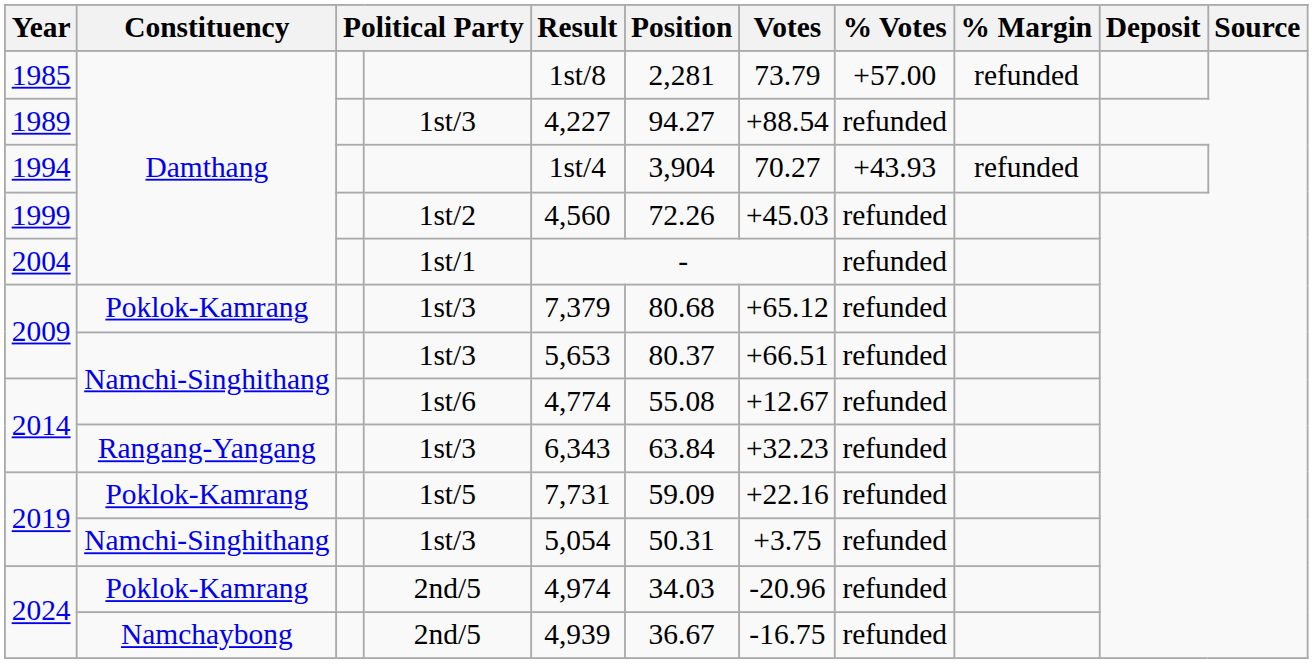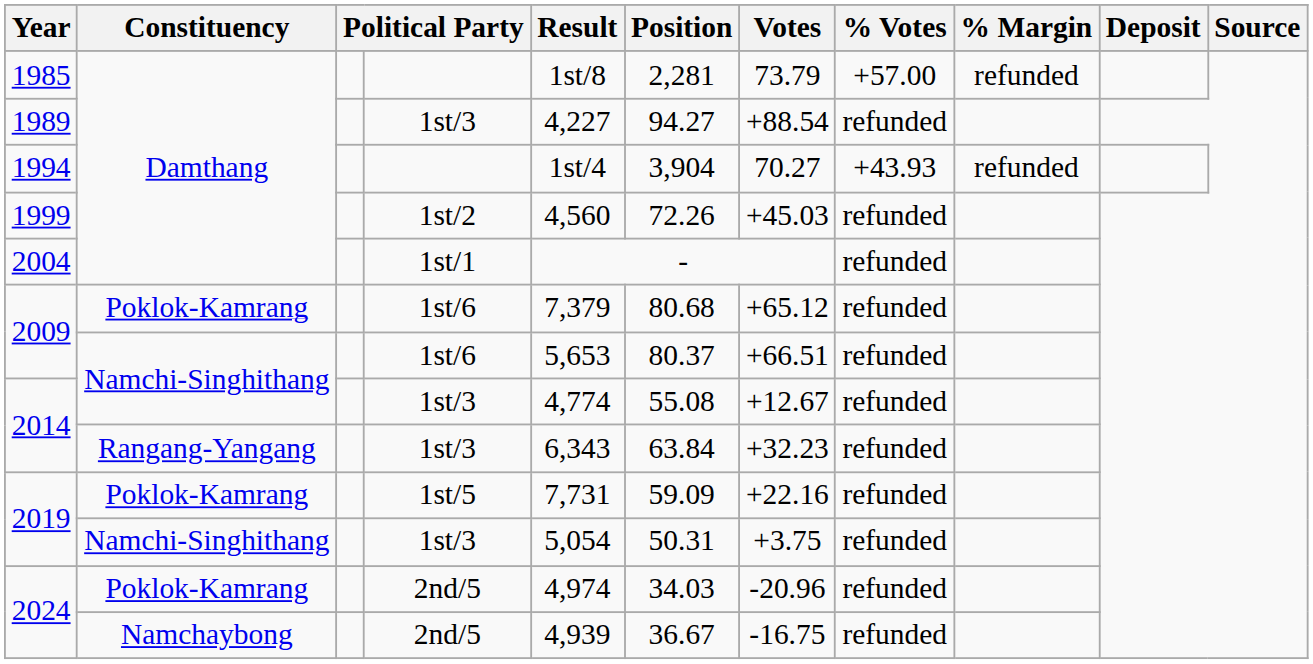 <table class="wikitable sortable" style="text-align:center;">
 <tr>
 <th>Year</th>
 <th>Constituency</th>
 <th colspan=2>Political Party</th>
 <th>Result</th>
 <th>Position</th>
 <th>Votes</th>
 <th>% Votes</th>
 <th>% Margin</th>
 <th>Deposit</th>
 <th>Source</th>
 </tr>
 <tr>
 <td><a href='#'>1985</a></td>
 <td Rowspan=5><a href='#'>Damthang</a></td>
 <td></td>
 <td></td>
 <td>1st/8</td>
 <td>2,281</td>
 <td>73.79</td>
 <td>+57.00</td>
 <td>refunded</td>
 <td></td>
 </tr>
 <tr>
 <td><a href='#'>1989</a></td>
 <td></td>
 <td>1st/3</td>
 <td>4,227</td>
 <td>94.27</td>
 <td>+88.54</td>
 <td>refunded</td>
 <td></td>
 </tr>
 <tr>
 <td><a href='#'>1994</a></td>
 <td></td>
 <td></td>
 <td>1st/4</td>
 <td>3,904</td>
 <td>70.27</td>
 <td>+43.93</td>
 <td>refunded</td>
 <td></td>
 </tr>
 <tr>
 <td><a href='#'>1999</a></td>
 <td></td>
 <td>1st/2</td>
 <td>4,560</td>
 <td>72.26</td>
 <td>+45.03</td>
 <td>refunded</td>
 <td></td>
 </tr>
 <tr>
 <td><a href='#'>2004</a></td>
 <td></td>
 <td>1st/1</td>
 <td colspan="3">-</td>
 <td>refunded</td>
 <td></td>
 </tr>
 <tr>
 <td rowspan=2><a href='#'>2009</a></td>
 <td><a href='#'>Poklok-Kamrang</a></td>
 <td></td>
-<td>1st/3</td>
+<td>1st/6</td>
 <td>7,379</td>
 <td>80.68</td>
 <td>+65.12</td>
 <td>refunded</td>
 <td></td>
 </tr>
 <tr>
 <td rowspan=2><a href='#'>Namchi-Singhithang</a></td>
 <td></td>
-<td>1st/3</td>
+<td>1st/6</td>
 <td>5,653</td>
 <td>80.37</td>
 <td>+66.51</td>
 <td>refunded</td>
 <td></td>
 </tr>
 <tr>
 <td rowspan=2><a href='#'>2014</a></td>
 <td></td>
-<td>1st/6</td>
+<td>1st/3</td>
 <td>4,774</td>
 <td>55.08</td>
 <td>+12.67</td>
 <td>refunded</td>
 <td></td>
 </tr>
 <tr>
 <td><a href='#'>Rangang-Yangang</a></td>
 <td></td>
 <td>1st/3</td>
 <td>6,343</td>
 <td>63.84</td>
 <td>+32.23</td>
 <td>refunded</td>
 <td></td>
 </tr>
 <tr>
 <td rowspan=2><a href='#'>2019</a></td>
 <td><a href='#'>Poklok-Kamrang</a></td>
 <td></td>
 <td>1st/5</td>
 <td>7,731</td>
 <td>59.09</td>
 <td>+22.16</td>
 <td>refunded</td>
 <td></td>
 </tr>
 <tr>
 <td><a href='#'>Namchi-Singhithang</a></td>
 <td></td>
 <td>1st/3</td>
 <td>5,054</td>
 <td>50.31</td>
 <td>+3.75</td>
 <td>refunded</td>
 <td></td>
 </tr>
 <tr>
 <td rowspan=2><a href='#'>2024</a></td>
 <td><a href='#'>Poklok-Kamrang</a></td>
 <td></td>
 <td>2nd/5</td>
 <td>4,974</td>
 <td>34.03</td>
 <td>-20.96</td>
 <td>refunded</td>
 <td></td>
 </tr>
 <tr>
 <td><a href='#'>Namchaybong</a></td>
 <td></td>
 <td>2nd/5</td>
 <td>4,939</td>
 <td>36.67</td>
 <td>-16.75</td>
 <td>refunded</td>
 <td></td>
 </tr>
 </table>
